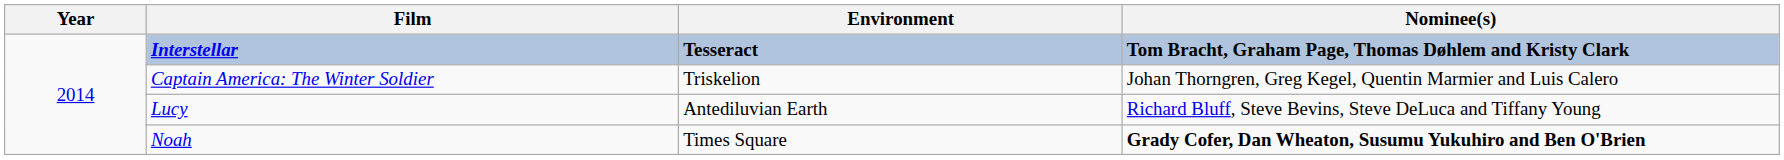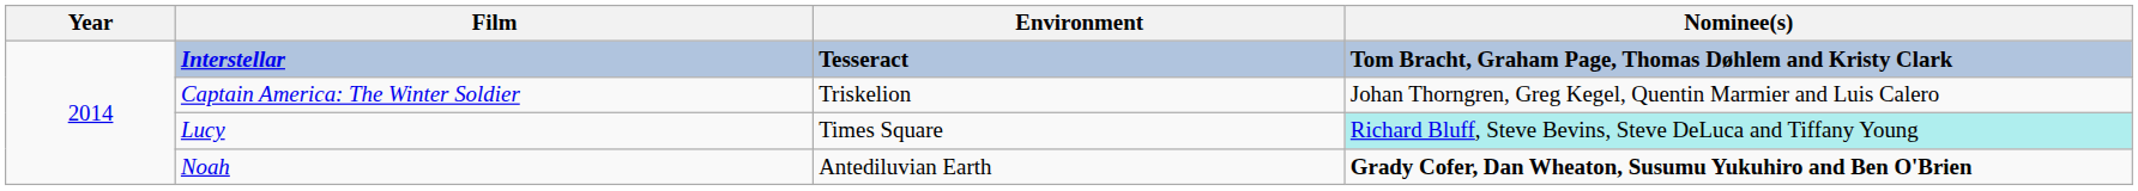 <table class="wikitable" width="95%" cellpadding="5">
 <tr>
 <th width="8%">Year</th>
 <th width="30%">Film</th>
 <th width="25%">Environment</th>
 <th width="40%">Nominee(s)</th>
 </tr>
 <tr>
 <td rowspan="4" style="text-align:center;"><a href='#'>2014</a><br></td>
 <td style="background:#B0C4DE;"><strong><em><a href='#'>Interstellar</a></em></strong></td>
 <td style="background:#B0C4DE;"><strong>Tesseract</strong></td>
 <td style="background:#B0C4DE;"><strong>Tom Bracht, Graham Page, Thomas Døhlem and Kristy Clark</strong></td>
 </tr>
 <tr>
 <td><em><a href='#'>Captain America: The Winter Soldier</a></em></td>
 <td>Triskelion</td>
 <td>Johan Thorngren, Greg Kegel, Quentin Marmier and Luis Calero</td>
 </tr>
 <tr>
 <td><em><a href='#'>Lucy</a></em></td>
-<td>Antediluvian Earth</td>
-<td><a href='#'>Richard Bluff</a>, Steve Bevins, Steve DeLuca and Tiffany Young</td>
+<td>Times Square</td>
+<td style="background: paleturquoise;"><a href='#'>Richard Bluff</a>, Steve Bevins, Steve DeLuca and Tiffany Young</td>
 </tr>
 <tr>
 <td><em><a href='#'>Noah</a></em></td>
-<td>Times Square</td>
+<td>Antediluvian Earth</td>
 <td><strong>Grady Cofer, Dan Wheaton, Susumu Yukuhiro and Ben O'Brien</strong></td>
 </tr>
 </table>
